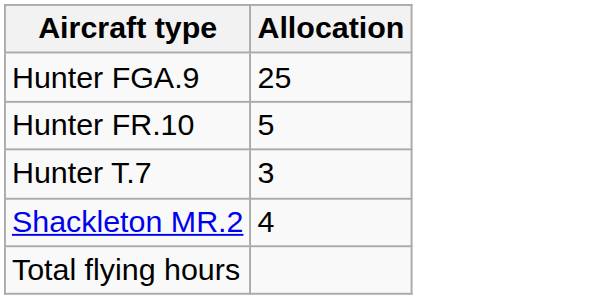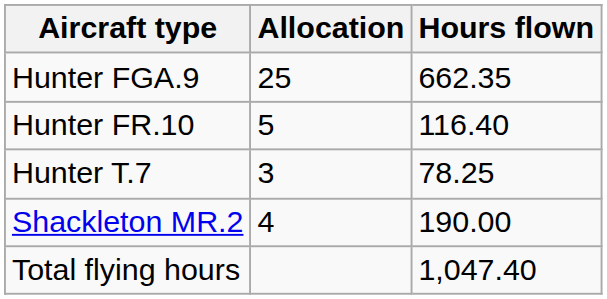 <table class="wikitable">
 <tr>
 <th>Aircraft type</th>
 <th>Allocation</th>
+<th>Hours flown</th>
 </tr>
 <tr>
 <td>Hunter FGA.9</td>
 <td>25</td>
+<td>662.35</td>
 </tr>
 <tr>
 <td>Hunter FR.10</td>
 <td>5</td>
+<td>116.40</td>
 </tr>
 <tr>
 <td>Hunter T.7</td>
 <td>3</td>
+<td>78.25</td>
 </tr>
 <tr>
 <td><a href='#'>Shackleton MR.2</a></td>
 <td>4</td>
+<td>190.00</td>
 </tr>
 <tr>
 <td>Total flying hours</td>
 <td></td>
+<td>1,047.40</td>
 </tr>
 </table>
